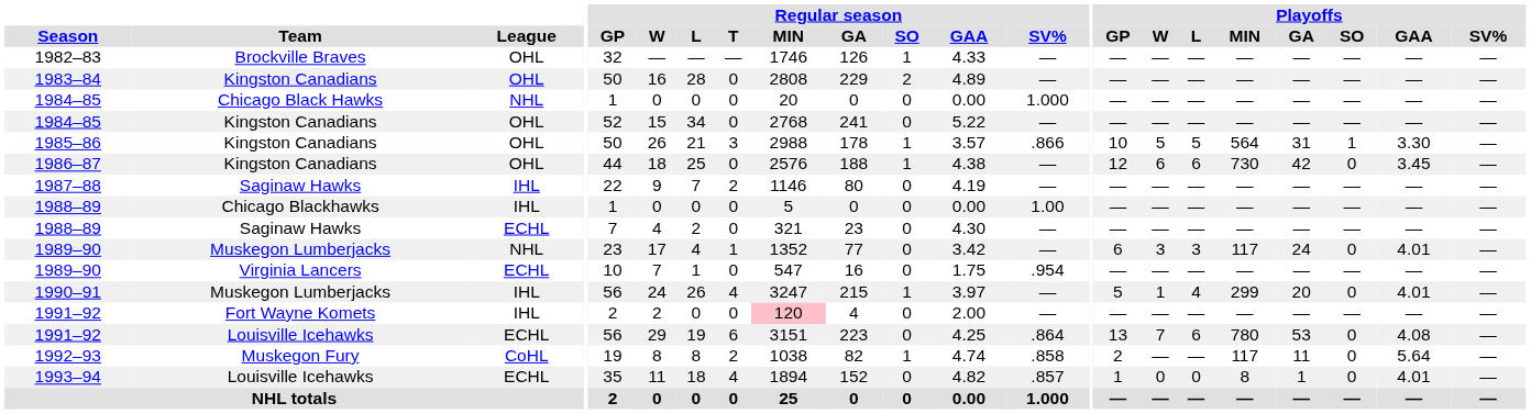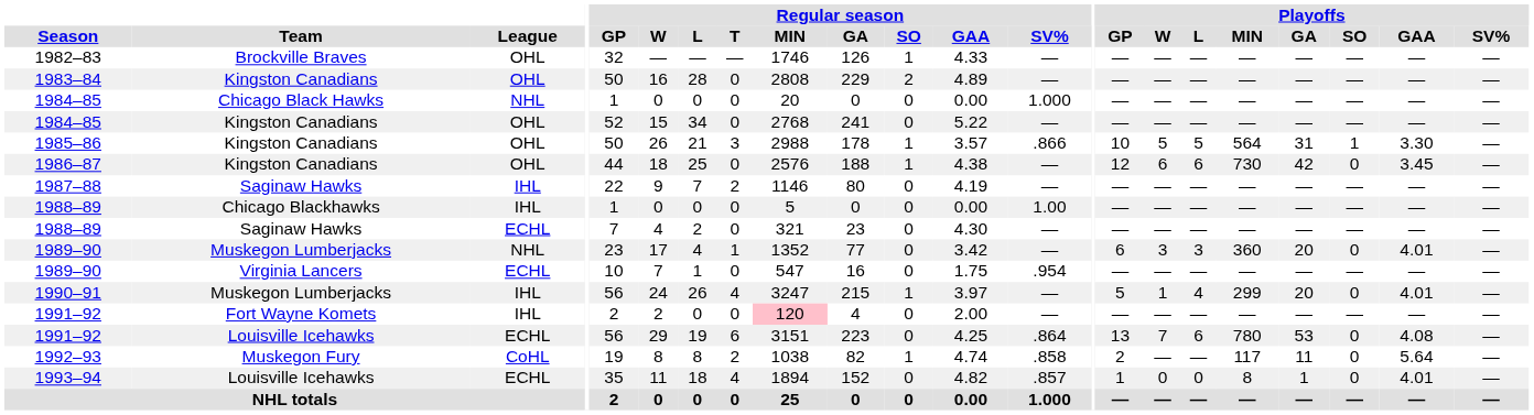 <table border="0" cellpadding="1" cellspacing="0" style="width:90%; text-align:center;">
 <tr bgcolor="#e0e0e0">
 <th colspan="3" bgcolor="#ffffff"></th>
 <th rowspan="99" bgcolor="#ffffff"></th>
 <th colspan="9" bgcolor="#e0e0e0"><a href='#'>Regular season</a></th>
 <th rowspan="99" bgcolor="#ffffff"></th>
 <th colspan="8" bgcolor="#e0e0e0"><a href='#'>Playoffs</a></th>
 </tr>
 <tr bgcolor="#e0e0e0">
 <th><a href='#'>Season</a></th>
 <th>Team</th>
 <th>League</th>
 <th>GP</th>
 <th>W</th>
 <th>L</th>
 <th>T</th>
 <th>MIN</th>
 <th>GA</th>
 <th><a href='#'>SO</a></th>
 <th><a href='#'>GAA</a></th>
 <th><a href='#'>SV%</a></th>
 <th>GP</th>
 <th>W</th>
 <th>L</th>
 <th>MIN</th>
 <th>GA</th>
 <th>SO</th>
 <th>GAA</th>
 <th>SV%</th>
 </tr>
 <tr>
 <td>1982–83</td>
 <td><a href='#'>Brockville Braves</a></td>
 <td>OHL</td>
 <td>32</td>
 <td>—</td>
 <td>—</td>
 <td>—</td>
 <td>1746</td>
 <td>126</td>
 <td>1</td>
 <td>4.33</td>
 <td>—</td>
 <td>—</td>
 <td>—</td>
 <td>—</td>
 <td>—</td>
 <td>—</td>
 <td>—</td>
 <td>—</td>
 <td>—</td>
 </tr>
 <tr bgcolor="#f0f0f0">
 <td><a href='#'>1983–84</a></td>
 <td><a href='#'>Kingston Canadians</a></td>
 <td><a href='#'>OHL</a></td>
 <td>50</td>
 <td>16</td>
 <td>28</td>
 <td>0</td>
 <td>2808</td>
 <td>229</td>
 <td>2</td>
 <td>4.89</td>
 <td>—</td>
 <td>—</td>
 <td>—</td>
 <td>—</td>
 <td>—</td>
 <td>—</td>
 <td>—</td>
 <td>—</td>
 <td>—</td>
 </tr>
 <tr>
 <td><a href='#'>1984–85</a></td>
 <td><a href='#'>Chicago Black Hawks</a></td>
 <td><a href='#'>NHL</a></td>
 <td>1</td>
 <td>0</td>
 <td>0</td>
 <td>0</td>
 <td>20</td>
 <td>0</td>
 <td>0</td>
 <td>0.00</td>
 <td>1.000</td>
 <td>—</td>
 <td>—</td>
 <td>—</td>
 <td>—</td>
 <td>—</td>
 <td>—</td>
 <td>—</td>
 <td>—</td>
 </tr>
 <tr bgcolor="#f0f0f0">
 <td><a href='#'>1984–85</a></td>
 <td>Kingston Canadians</td>
 <td>OHL</td>
 <td>52</td>
 <td>15</td>
 <td>34</td>
 <td>0</td>
 <td>2768</td>
 <td>241</td>
 <td>0</td>
 <td>5.22</td>
 <td>—</td>
 <td>—</td>
 <td>—</td>
 <td>—</td>
 <td>—</td>
 <td>—</td>
 <td>—</td>
 <td>—</td>
 <td>—</td>
 </tr>
 <tr>
 <td><a href='#'>1985–86</a></td>
 <td>Kingston Canadians</td>
 <td>OHL</td>
 <td>50</td>
 <td>26</td>
 <td>21</td>
 <td>3</td>
 <td>2988</td>
 <td>178</td>
 <td>1</td>
 <td>3.57</td>
 <td>.866</td>
 <td>10</td>
 <td>5</td>
 <td>5</td>
 <td>564</td>
 <td>31</td>
 <td>1</td>
 <td>3.30</td>
 <td>—</td>
 </tr>
 <tr bgcolor="#f0f0f0">
 <td><a href='#'>1986–87</a></td>
 <td>Kingston Canadians</td>
 <td>OHL</td>
 <td>44</td>
 <td>18</td>
 <td>25</td>
 <td>0</td>
 <td>2576</td>
 <td>188</td>
 <td>1</td>
 <td>4.38</td>
 <td>—</td>
 <td>12</td>
 <td>6</td>
 <td>6</td>
 <td>730</td>
 <td>42</td>
 <td>0</td>
 <td>3.45</td>
 <td>—</td>
 </tr>
 <tr>
 <td><a href='#'>1987–88</a></td>
 <td><a href='#'>Saginaw Hawks</a></td>
 <td><a href='#'>IHL</a></td>
 <td>22</td>
 <td>9</td>
 <td>7</td>
 <td>2</td>
 <td>1146</td>
 <td>80</td>
 <td>0</td>
 <td>4.19</td>
 <td>—</td>
 <td>—</td>
 <td>—</td>
 <td>—</td>
 <td>—</td>
 <td>—</td>
 <td>—</td>
 <td>—</td>
 <td>—</td>
 </tr>
 <tr bgcolor="#f0f0f0">
 <td><a href='#'>1988–89</a></td>
 <td>Chicago Blackhawks</td>
 <td>IHL</td>
 <td>1</td>
 <td>0</td>
 <td>0</td>
 <td>0</td>
 <td>5</td>
 <td>0</td>
 <td>0</td>
 <td>0.00</td>
 <td>1.00</td>
 <td>—</td>
 <td>—</td>
 <td>—</td>
 <td>—</td>
 <td>—</td>
 <td>—</td>
 <td>—</td>
 <td>—</td>
 </tr>
 <tr>
 <td><a href='#'>1988–89</a></td>
 <td>Saginaw Hawks</td>
 <td><a href='#'>ECHL</a></td>
 <td>7</td>
 <td>4</td>
 <td>2</td>
 <td>0</td>
 <td>321</td>
 <td>23</td>
 <td>0</td>
 <td>4.30</td>
 <td>—</td>
 <td>—</td>
 <td>—</td>
 <td>—</td>
 <td>—</td>
 <td>—</td>
 <td>—</td>
 <td>—</td>
 <td>—</td>
 </tr>
 <tr bgcolor="#f0f0f0">
 <td><a href='#'>1989–90</a></td>
 <td><a href='#'>Muskegon Lumberjacks</a></td>
 <td>NHL</td>
 <td>23</td>
 <td>17</td>
 <td>4</td>
 <td>1</td>
 <td>1352</td>
 <td>77</td>
 <td>0</td>
 <td>3.42</td>
 <td>—</td>
 <td>6</td>
 <td>3</td>
 <td>3</td>
-<td>117</td>
-<td>24</td>
+<td>360</td>
+<td>20</td>
 <td>0</td>
 <td>4.01</td>
 <td>—</td>
 </tr>
 <tr>
 <td><a href='#'>1989–90</a></td>
 <td><a href='#'>Virginia Lancers</a></td>
 <td><a href='#'>ECHL</a></td>
 <td>10</td>
 <td>7</td>
 <td>1</td>
 <td>0</td>
 <td>547</td>
 <td>16</td>
 <td>0</td>
 <td>1.75</td>
 <td>.954</td>
 <td>—</td>
 <td>—</td>
 <td>—</td>
 <td>—</td>
 <td>—</td>
 <td>—</td>
 <td>—</td>
 <td>—</td>
 </tr>
 <tr bgcolor="#f0f0f0">
 <td><a href='#'>1990–91</a></td>
 <td>Muskegon Lumberjacks</td>
 <td>IHL</td>
 <td>56</td>
 <td>24</td>
 <td>26</td>
 <td>4</td>
 <td>3247</td>
 <td>215</td>
 <td>1</td>
 <td>3.97</td>
 <td>—</td>
 <td>5</td>
 <td>1</td>
 <td>4</td>
 <td>299</td>
 <td>20</td>
 <td>0</td>
 <td>4.01</td>
 <td>—</td>
 </tr>
 <tr>
 <td><a href='#'>1991–92</a></td>
 <td><a href='#'>Fort Wayne Komets</a></td>
 <td>IHL</td>
 <td>2</td>
 <td>2</td>
 <td>0</td>
 <td>0</td>
 <td style="background: pink;">120</td>
 <td>4</td>
 <td>0</td>
 <td>2.00</td>
 <td>—</td>
 <td>—</td>
 <td>—</td>
 <td>—</td>
 <td>—</td>
 <td>—</td>
 <td>—</td>
 <td>—</td>
 <td>—</td>
 </tr>
 <tr bgcolor="#f0f0f0">
 <td><a href='#'>1991–92</a></td>
 <td><a href='#'>Louisville Icehawks</a></td>
 <td>ECHL</td>
 <td>56</td>
 <td>29</td>
 <td>19</td>
 <td>6</td>
 <td>3151</td>
 <td>223</td>
 <td>0</td>
 <td>4.25</td>
 <td>.864</td>
 <td>13</td>
 <td>7</td>
 <td>6</td>
 <td>780</td>
 <td>53</td>
 <td>0</td>
 <td>4.08</td>
 <td>—</td>
 </tr>
 <tr>
 <td><a href='#'>1992–93</a></td>
 <td><a href='#'>Muskegon Fury</a></td>
 <td><a href='#'>CoHL</a></td>
 <td>19</td>
 <td>8</td>
 <td>8</td>
 <td>2</td>
 <td>1038</td>
 <td>82</td>
 <td>1</td>
 <td>4.74</td>
 <td>.858</td>
 <td>2</td>
 <td>—</td>
 <td>—</td>
 <td>117</td>
 <td>11</td>
 <td>0</td>
 <td>5.64</td>
 <td>—</td>
 </tr>
 <tr bgcolor="#f0f0f0">
 <td><a href='#'>1993–94</a></td>
 <td>Louisville Icehawks</td>
 <td>ECHL</td>
 <td>35</td>
 <td>11</td>
 <td>18</td>
 <td>4</td>
 <td>1894</td>
 <td>152</td>
 <td>0</td>
 <td>4.82</td>
 <td>.857</td>
 <td>1</td>
 <td>0</td>
 <td>0</td>
 <td>8</td>
 <td>1</td>
 <td>0</td>
 <td>4.01</td>
 <td>—</td>
 </tr>
 <tr bgcolor="#e0e0e0">
 <th colspan=3>NHL totals</th>
 <th>2</th>
 <th>0</th>
 <th>0</th>
 <th>0</th>
 <th>25</th>
 <th>0</th>
 <th>0</th>
 <th>0.00</th>
 <th>1.000</th>
 <th>—</th>
 <th>—</th>
 <th>—</th>
 <th>—</th>
 <th>—</th>
 <th>—</th>
 <th>—</th>
 <th>—</th>
 </tr>
 </table>
